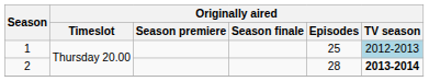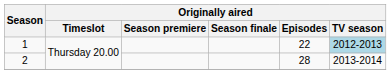 <table style="text-align:center;" class="wikitable">
 <tr>
 <th rowspan="2">Season</th>
 <th colspan="13">Originally aired</th>
 </tr>
 <tr>
 <th>Timeslot</th>
 <th>Season premiere</th>
 <th>Season finale</th>
 <th>Episodes</th>
 <th>TV season</th>
 </tr>
 <tr>
 <td>1</td>
 <td rowspan="2">Thursday 20.00</td>
 <td></td>
 <td></td>
-<td>25</td>
+<td>22</td>
 <td style="background: lightblue;">2012-2013</td>
 </tr>
 <tr>
 <td>2</td>
 <td></td>
 <td></td>
 <td>28</td>
-<td><strong>2013-2014</strong></td>
+<td>2013-2014</td>
 </tr>
 <tr>
 </tr>
 </table>
